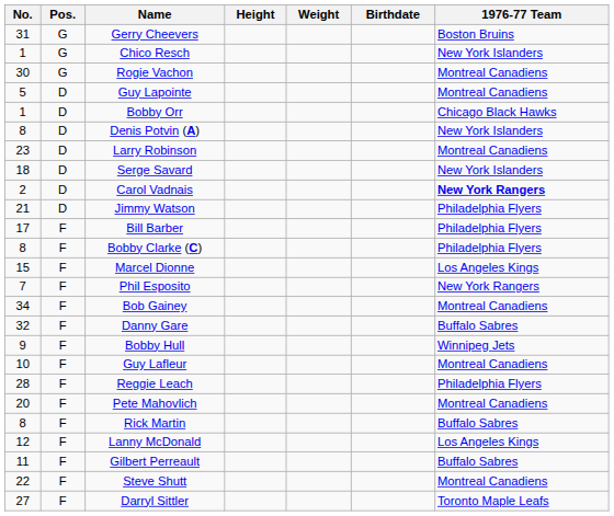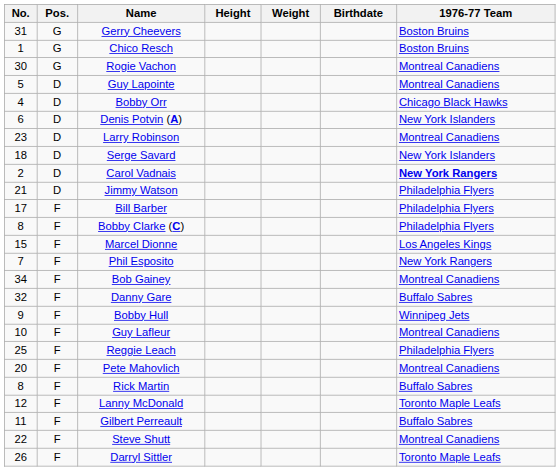 <table class="wikitable sortable" width="80%" style="font-size: 90%; text-align: center;">
 <tr>
 <th>No.</th>
 <th>Pos.</th>
 <th>Name</th>
 <th>Height</th>
 <th>Weight</th>
 <th>Birthdate</th>
 <th>1976-77 Team</th>
 </tr>
 <tr>
 <td>31</td>
 <td>G</td>
 <td><a href='#'>Gerry Cheevers</a></td>
 <td></td>
 <td></td>
 <td style="text-align:right;"></td>
 <td style="text-align:left;"> <a href='#'>Boston Bruins</a></td>
 </tr>
 <tr>
 <td>1</td>
 <td>G</td>
 <td><a href='#'>Chico Resch</a></td>
 <td></td>
 <td></td>
 <td style="text-align:right;"></td>
-<td style="text-align:left;"> <a href='#'>New York Islanders</a></td>
+<td style="text-align:left;"> <a href='#'>Boston Bruins</a></td>
 </tr>
 <tr>
 <td>30</td>
 <td>G</td>
 <td><a href='#'>Rogie Vachon</a></td>
 <td></td>
 <td></td>
 <td style="text-align:right;"></td>
 <td style="text-align:left;"> <a href='#'>Montreal Canadiens</a></td>
 </tr>
 <tr>
 <td>5</td>
 <td>D</td>
 <td><a href='#'>Guy Lapointe</a></td>
 <td></td>
 <td></td>
 <td style="text-align:right;"></td>
 <td style="text-align:left;"> <a href='#'>Montreal Canadiens</a></td>
 </tr>
 <tr>
-<td>1</td>
+<td>4</td>
 <td>D</td>
 <td><a href='#'>Bobby Orr</a></td>
 <td></td>
 <td></td>
 <td style="text-align:right;"></td>
 <td style="text-align:left;"> <a href='#'>Chicago Black Hawks</a></td>
 </tr>
 <tr>
-<td>8</td>
+<td>6</td>
 <td>D</td>
 <td><a href='#'>Denis Potvin</a> (<strong><a href='#'>A</a></strong>)</td>
 <td></td>
 <td></td>
 <td style="text-align:right;"></td>
 <td style="text-align:left;"> <a href='#'>New York Islanders</a></td>
 </tr>
 <tr>
 <td>23</td>
 <td>D</td>
 <td><a href='#'>Larry Robinson</a></td>
 <td></td>
 <td></td>
 <td style="text-align:right;"></td>
 <td style="text-align:left;"> <a href='#'>Montreal Canadiens</a></td>
 </tr>
 <tr>
 <td>18</td>
 <td>D</td>
 <td><a href='#'>Serge Savard</a></td>
 <td></td>
 <td></td>
 <td style="text-align:right;"></td>
 <td style="text-align:left;"> <a href='#'>New York Islanders</a></td>
 </tr>
 <tr>
 <td>2</td>
 <td>D</td>
 <td><a href='#'>Carol Vadnais</a></td>
 <td></td>
 <td></td>
 <td style="text-align:right;"></td>
 <td style="text-align:left;"><strong> <a href='#'>New York Rangers</a></strong></td>
 </tr>
 <tr>
 <td>21</td>
 <td>D</td>
 <td><a href='#'>Jimmy Watson</a></td>
 <td></td>
 <td></td>
 <td style="text-align:right;"></td>
 <td style="text-align:left;"> <a href='#'>Philadelphia Flyers</a></td>
 </tr>
 <tr>
 <td>17</td>
 <td>F</td>
 <td><a href='#'>Bill Barber</a></td>
 <td></td>
 <td></td>
 <td style="text-align:right;"></td>
 <td style="text-align:left;"> <a href='#'>Philadelphia Flyers</a></td>
 </tr>
 <tr>
 <td>8</td>
 <td>F</td>
 <td><a href='#'>Bobby Clarke</a> (<strong><a href='#'>C</a></strong>)</td>
 <td></td>
 <td></td>
 <td style="text-align:right;"></td>
 <td style="text-align:left;"> <a href='#'>Philadelphia Flyers</a></td>
 </tr>
 <tr>
 <td>15</td>
 <td>F</td>
 <td><a href='#'>Marcel Dionne</a></td>
 <td></td>
 <td></td>
 <td style="text-align:right;"></td>
 <td style="text-align:left;"> <a href='#'>Los Angeles Kings</a></td>
 </tr>
 <tr>
 <td>7</td>
 <td>F</td>
 <td><a href='#'>Phil Esposito</a></td>
 <td></td>
 <td></td>
 <td style="text-align:right;"></td>
 <td style="text-align:left;"> <a href='#'>New York Rangers</a></td>
 </tr>
 <tr>
 <td>34</td>
 <td>F</td>
 <td><a href='#'>Bob Gainey</a></td>
 <td></td>
 <td></td>
 <td style="text-align:right;"></td>
 <td style="text-align:left;"> <a href='#'>Montreal Canadiens</a></td>
 </tr>
 <tr>
 <td>32</td>
 <td>F</td>
 <td><a href='#'>Danny Gare</a></td>
 <td></td>
 <td></td>
 <td style="text-align:right;"></td>
 <td style="text-align:left;"> <a href='#'>Buffalo Sabres</a></td>
 </tr>
 <tr>
 <td>9</td>
 <td>F</td>
 <td><a href='#'>Bobby Hull</a></td>
 <td></td>
 <td></td>
 <td style="text-align:right;"></td>
 <td style="text-align:left;"> <a href='#'>Winnipeg Jets</a></td>
 </tr>
 <tr>
 <td>10</td>
 <td>F</td>
 <td><a href='#'>Guy Lafleur</a></td>
 <td></td>
 <td></td>
 <td style="text-align:right;"></td>
 <td style="text-align:left;"> <a href='#'>Montreal Canadiens</a></td>
 </tr>
 <tr>
-<td>28</td>
+<td>25</td>
 <td>F</td>
 <td><a href='#'>Reggie Leach</a></td>
 <td></td>
 <td></td>
 <td style="text-align:right;"></td>
 <td style="text-align:left;"> <a href='#'>Philadelphia Flyers</a></td>
 </tr>
 <tr>
 <td>20</td>
 <td>F</td>
 <td><a href='#'>Pete Mahovlich</a></td>
 <td></td>
 <td></td>
 <td style="text-align:right;"></td>
 <td style="text-align:left;"> <a href='#'>Montreal Canadiens</a></td>
 </tr>
 <tr>
 <td>8</td>
 <td>F</td>
 <td><a href='#'>Rick Martin</a></td>
 <td></td>
 <td></td>
 <td style="text-align:right;"></td>
 <td style="text-align:left;"> <a href='#'>Buffalo Sabres</a></td>
 </tr>
 <tr>
 <td>12</td>
 <td>F</td>
 <td><a href='#'>Lanny McDonald</a></td>
 <td></td>
 <td></td>
 <td style="text-align:right;"></td>
-<td style="text-align:left;"> <a href='#'>Los Angeles Kings</a></td>
+<td style="text-align:left;"> <a href='#'>Toronto Maple Leafs</a></td>
 </tr>
 <tr>
 <td>11</td>
 <td>F</td>
 <td><a href='#'>Gilbert Perreault</a></td>
 <td></td>
 <td></td>
 <td style="text-align:right;"></td>
 <td style="text-align:left;"> <a href='#'>Buffalo Sabres</a></td>
 </tr>
 <tr>
 <td>22</td>
 <td>F</td>
 <td><a href='#'>Steve Shutt</a></td>
 <td></td>
 <td></td>
 <td style="text-align:right;"></td>
 <td style="text-align:left;"> <a href='#'>Montreal Canadiens</a></td>
 </tr>
 <tr>
-<td>27</td>
+<td>26</td>
 <td>F</td>
 <td><a href='#'>Darryl Sittler</a></td>
 <td></td>
 <td></td>
 <td style="text-align:right;"></td>
 <td style="text-align:left;"> <a href='#'>Toronto Maple Leafs</a></td>
 </tr>
 </table>
